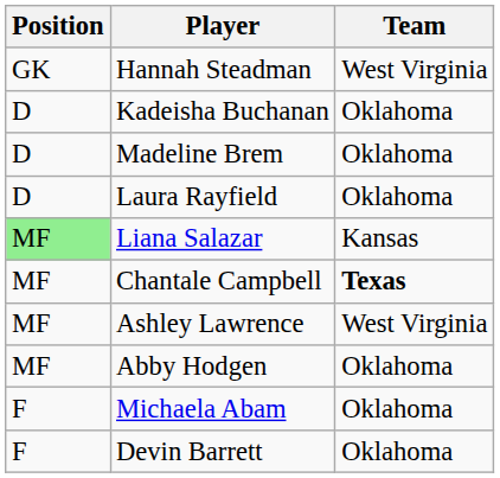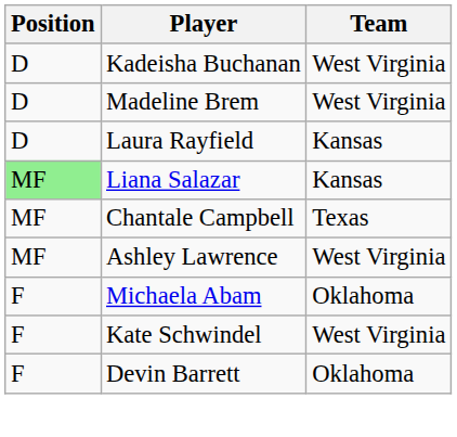 <table class="wikitable">
 <tr>
 <th>Position</th>
 <th>Player</th>
 <th>Team</th>
 </tr>
 <tr>
-<td>GK</td>
-<td>Hannah Steadman</td>
+<td>D</td>
+<td>Kadeisha Buchanan</td>
 <td>West Virginia</td>
 </tr>
 <tr>
 <td>D</td>
-<td>Kadeisha Buchanan</td>
-<td>Oklahoma</td>
-</tr>
-<tr>
-<td>D</td>
 <td>Madeline Brem</td>
-<td>Oklahoma</td>
+<td>West Virginia</td>
 </tr>
 <tr>
 <td>D</td>
 <td>Laura Rayfield</td>
-<td>Oklahoma</td>
+<td>Kansas</td>
 </tr>
 <tr>
 <td style="background: lightgreen;">MF</td>
 <td><a href='#'>Liana Salazar</a></td>
 <td>Kansas</td>
 </tr>
 <tr>
 <td>MF</td>
 <td>Chantale Campbell</td>
-<td><strong>Texas</strong></td>
+<td>Texas</td>
 </tr>
 <tr>
 <td>MF</td>
 <td>Ashley Lawrence</td>
 <td>West Virginia</td>
-</tr>
-<tr>
-<td>MF</td>
-<td>Abby Hodgen</td>
-<td>Oklahoma</td>
 </tr>
 <tr>
 <td>F</td>
 <td><a href='#'>Michaela Abam</a></td>
 <td>Oklahoma</td>
 </tr>
 <tr>
 <td>F</td>
+<td>Kate Schwindel</td>
+<td>West Virginia</td>
+</tr>
+<tr>
+<td>F</td>
 <td>Devin Barrett</td>
 <td>Oklahoma</td>
 </tr>
 </table>
